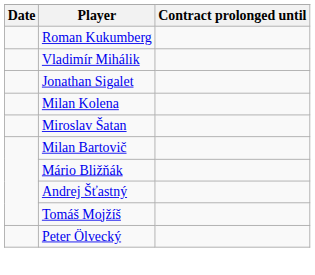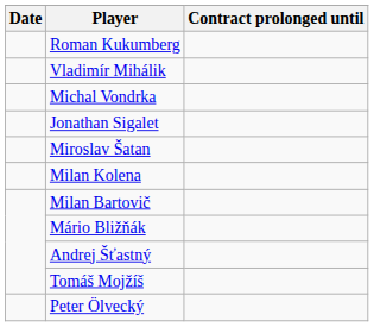 <table class="wikitable">
 <tr style="text-align:center; background:#ddd;">
 </tr>
 <tr>
 <th>Date</th>
 <th>Player</th>
 <th>Contract prolonged until</th>
 </tr>
 <tr>
 <td></td>
 <td> <a href='#'>Roman Kukumberg</a></td>
 <td></td>
 </tr>
 <tr>
 <td></td>
 <td> <a href='#'>Vladimír Mihálik</a></td>
 <td></td>
 </tr>
 <tr>
 <td></td>
+<td> <a href='#'>Michal Vondrka</a></td>
+<td></td>
+</tr>
+<tr>
+<td></td>
 <td> <a href='#'>Jonathan Sigalet</a></td>
 <td></td>
 </tr>
 <tr>
 <td></td>
-<td> <a href='#'>Milan Kolena</a></td>
+<td> <a href='#'>Miroslav Šatan</a></td>
 <td></td>
 </tr>
 <tr>
 <td></td>
-<td> <a href='#'>Miroslav Šatan</a></td>
+<td> <a href='#'>Milan Kolena</a></td>
 <td></td>
 </tr>
 <tr>
 <td rowspan=4></td>
 <td> <a href='#'>Milan Bartovič</a></td>
 <td></td>
 </tr>
 <tr>
 <td> <a href='#'>Mário Bližňák</a></td>
 <td></td>
 </tr>
 <tr>
 <td> <a href='#'>Andrej Šťastný</a></td>
 <td></td>
 </tr>
 <tr>
 <td> <a href='#'>Tomáš Mojžíš</a></td>
 <td></td>
 </tr>
 <tr>
 <td></td>
 <td> <a href='#'>Peter Ölvecký</a></td>
 <td></td>
 </tr>
 </table>
